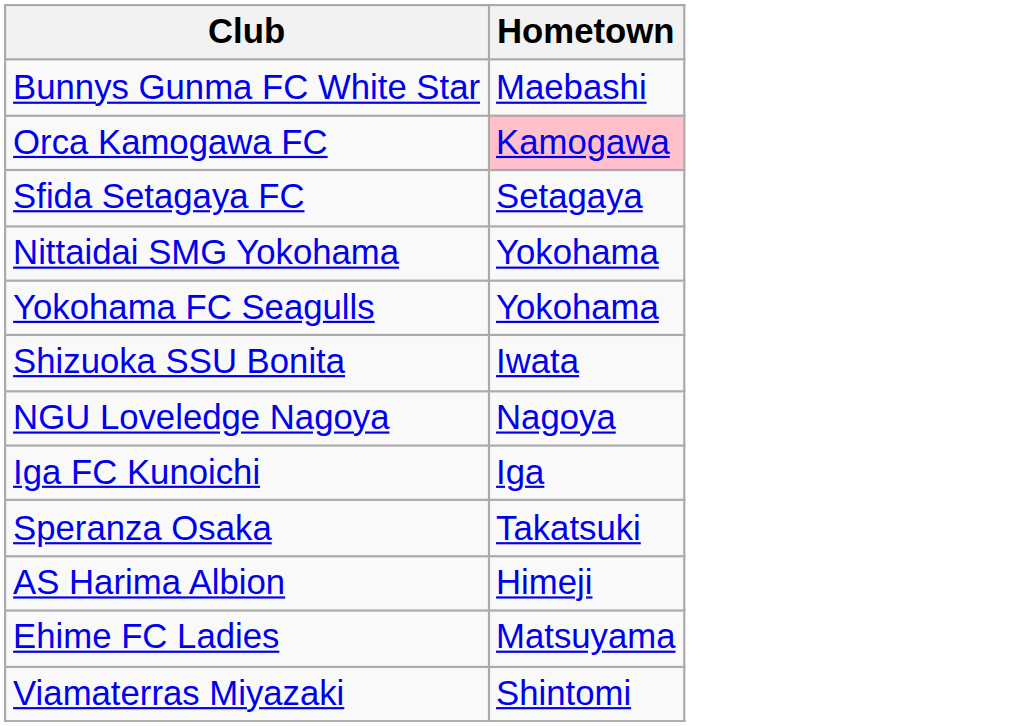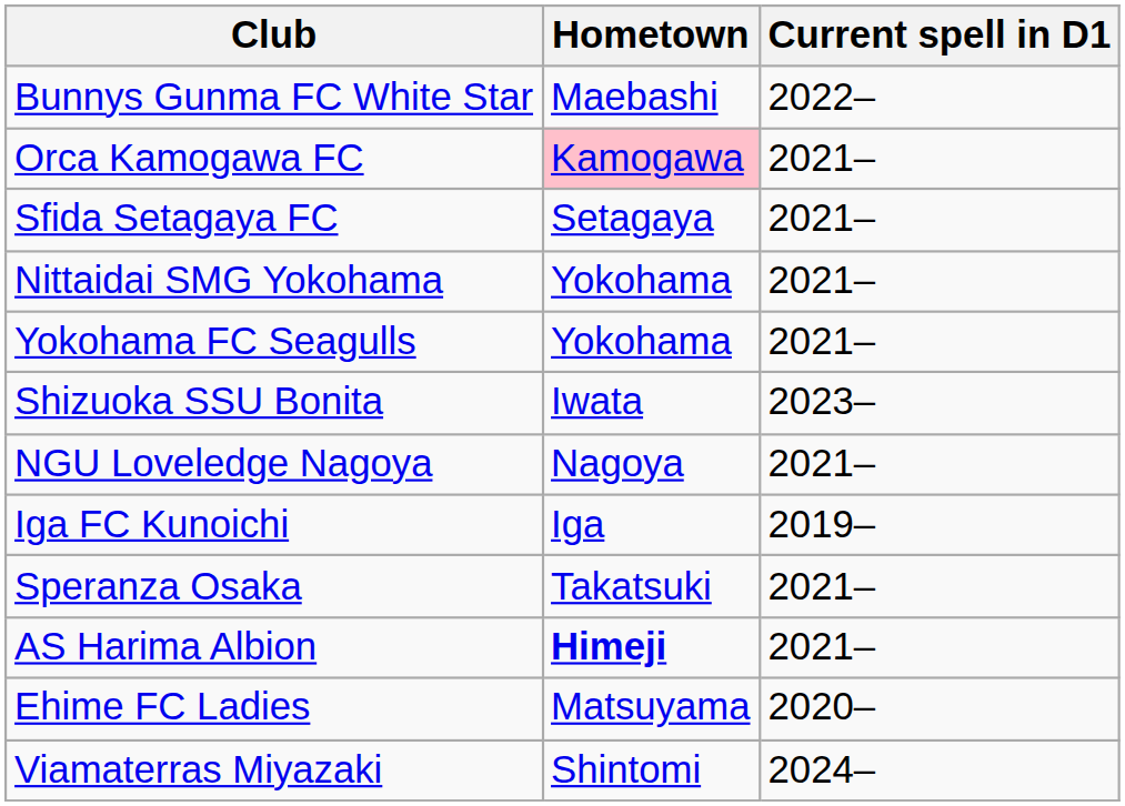 <table class="wikitable sortable">
 <tr>
 <th>Club</th>
 <th>Hometown</th>
+<th>Current spell in D1</th>
 </tr>
 <tr>
 <td><a href='#'>Bunnys Gunma FC White Star</a></td>
 <td><a href='#'>Maebashi</a></td>
+<td>2022–</td>
 </tr>
 <tr>
 <td><a href='#'>Orca Kamogawa FC</a></td>
 <td style="background: pink;"><a href='#'>Kamogawa</a></td>
+<td>2021–</td>
 </tr>
 <tr>
 <td><a href='#'>Sfida Setagaya FC</a></td>
 <td><a href='#'>Setagaya</a></td>
+<td>2021–</td>
 </tr>
 <tr>
 <td><a href='#'>Nittaidai SMG Yokohama</a></td>
 <td><a href='#'>Yokohama</a></td>
+<td>2021–</td>
 </tr>
 <tr>
 <td><a href='#'>Yokohama FC Seagulls</a></td>
 <td><a href='#'>Yokohama</a></td>
+<td>2021–</td>
 </tr>
 <tr>
 <td><a href='#'>Shizuoka SSU Bonita</a></td>
 <td><a href='#'>Iwata</a></td>
+<td>2023–</td>
 </tr>
 <tr>
 <td><a href='#'>NGU Loveledge Nagoya</a></td>
 <td><a href='#'>Nagoya</a></td>
+<td>2021–</td>
 </tr>
 <tr>
 <td><a href='#'>Iga FC Kunoichi</a></td>
 <td><a href='#'>Iga</a></td>
+<td>2019–</td>
 </tr>
 <tr>
 <td><a href='#'>Speranza Osaka</a></td>
 <td><a href='#'>Takatsuki</a></td>
+<td>2021–</td>
 </tr>
 <tr>
 <td><a href='#'>AS Harima Albion</a></td>
-<td><a href='#'>Himeji</a></td>
+<td><strong><a href='#'>Himeji</a></strong></td>
+<td>2021–</td>
 </tr>
 <tr>
 <td><a href='#'>Ehime FC Ladies</a></td>
 <td><a href='#'>Matsuyama</a></td>
+<td>2020–</td>
 </tr>
 <tr>
 <td><a href='#'>Viamaterras Miyazaki</a></td>
 <td><a href='#'>Shintomi</a></td>
+<td>2024–</td>
 </tr>
 </table>
